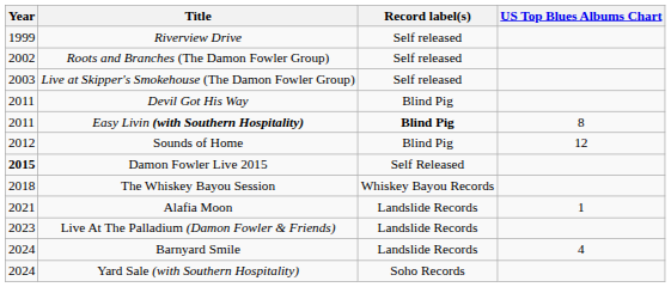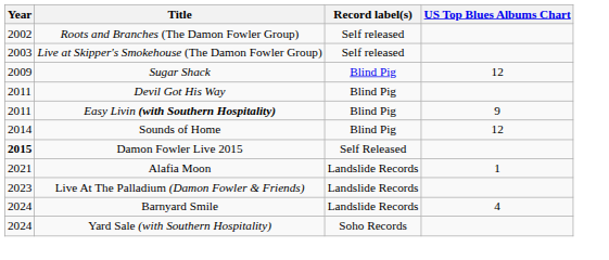 <table class="wikitable sortable">
 <tr>
 <th>Year</th>
 <th>Title</th>
 <th>Record label(s)</th>
 <th><a href='#'>US Top Blues Albums Chart</a></th>
-</tr>
-<tr>
-<td>1999</td>
-<td style="text-align:center;"><em>Riverview Drive</em></td>
-<td style="text-align:center;">Self released</td>
-<td style="text-align:center;"></td>
 </tr>
 <tr>
 <td>2002</td>
 <td style="text-align:center;"><em>Roots and Branches</em> (The Damon Fowler Group)</td>
 <td style="text-align:center;">Self released</td>
 <td style="text-align:center;"></td>
 </tr>
 <tr>
 <td>2003</td>
 <td style="text-align:center;"><em>Live at Skipper's Smokehouse</em> (The Damon Fowler Group)</td>
 <td style="text-align:center;">Self released</td>
 <td style="text-align:center;"></td>
 </tr>
 <tr>
+<td>2009</td>
+<td style="text-align:center;"><em>Sugar Shack</em></td>
+<td style="text-align:center;"><a href='#'>Blind Pig</a></td>
+<td style="text-align:center;">12</td>
+</tr>
+<tr>
 <td>2011</td>
 <td style="text-align:center;"><em>Devil Got His Way</em></td>
 <td style="text-align:center;">Blind Pig</td>
 <td style="text-align:center;"></td>
 </tr>
 <tr>
 <td>2011</td>
 <td style="text-align:center;"><em>Easy Livin<strong> (with Southern Hospitality)</td>
-<td style="text-align:center;"><strong>Blind Pig</strong></td>
-<td style="text-align:center;">8</td>
+<td style="text-align:center;">Blind Pig</td>
+<td style="text-align:center;">9</td>
 </tr>
 <tr>
-<td>2012</td>
+<td>2014</td>
 <td style="text-align:center;"></em>Sounds of Home<em></td>
 <td style="text-align:center;">Blind Pig</td>
 <td style="text-align:center;">12</td>
 </tr>
 <tr>
 <td><strong>2015</strong></td>
 <td style="text-align:center;"></em>Damon Fowler Live 2015<em></td>
 <td style="text-align:center;">Self Released</td>
-<td></td>
-</tr>
-<tr>
-<td>2018</td>
-<td style="text-align:center;"></em>The Whiskey Bayou Session<em></td>
-<td style="text-align:center;">Whiskey Bayou Records</td>
 <td></td>
 </tr>
 <tr>
 <td>2021</td>
 <td style="text-align:center;"></em>Alafia Moon<em></td>
 <td style="text-align:center;">Landslide Records</td>
 <td style="text-align:center;">1</td>
 </tr>
 <tr>
 <td>2023</td>
 <td style="text-align:center;"></em>Live At The Palladium<em> (Damon Fowler & Friends)</td>
 <td style="text-align:center;">Landslide Records</td>
 <td></td>
 </tr>
 <tr>
 <td>2024</td>
 <td style="text-align:center;"></em>Barnyard Smile<em></td>
 <td style="text-align:center;">Landslide Records</td>
 <td style="text-align:center;">4</td>
 </tr>
 <tr>
 <td>2024</td>
 <td style="text-align:center;"></em>Yard Sale<em> (with Southern Hospitality)</td>
 <td style="text-align:center;">Soho Records</td>
 <td style="text-align:center;"></td>
 </tr>
 </table>
